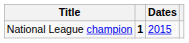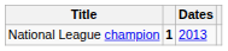 <table class="wikitable">
 <tr>
 <th>Title</th>
 <th></th>
 <th>Dates</th>
 <th></th>
 </tr>
 <tr>
 <td>National League <a href='#'>champion</a></td>
 <td style="text-align:center;"><strong>1</strong></td>
-<td><a href='#'>2015</a></td>
+<td><a href='#'>2013</a></td>
 <td></td>
 </tr>
 </table>
